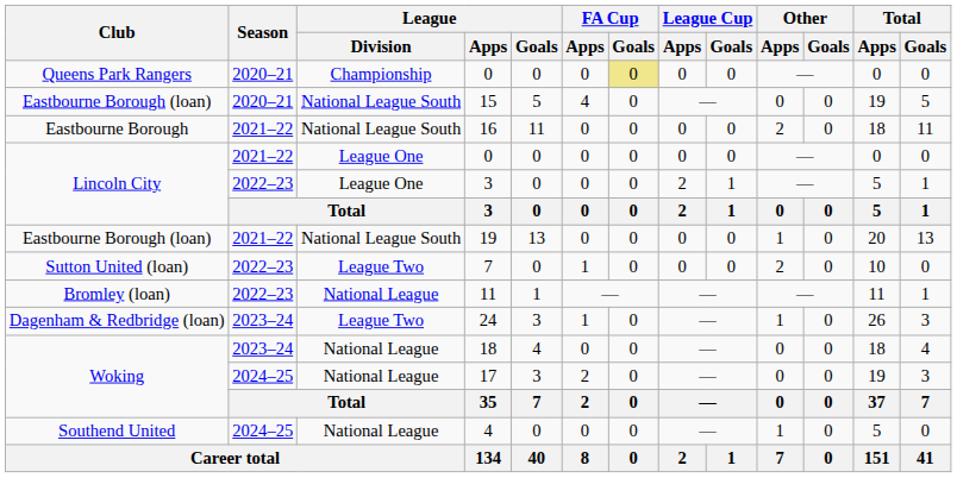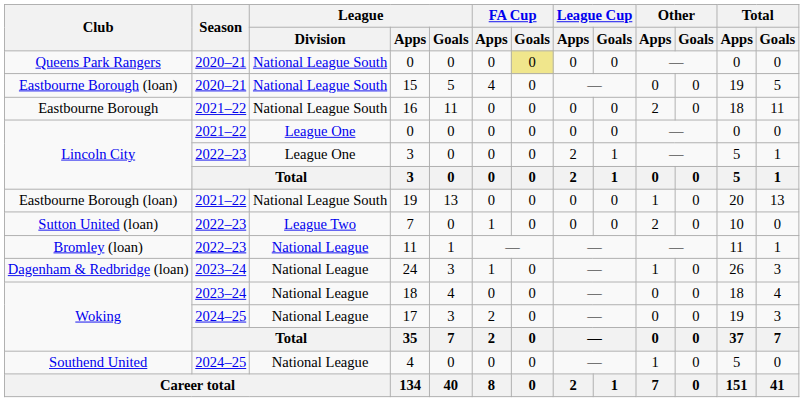 <table class=wikitable style="text-align:center">
 <tr>
 <th rowspan=2>Club</th>
 <th rowspan=2>Season</th>
 <th colspan=3>League</th>
 <th colspan=2><a href='#'>FA Cup</a></th>
 <th colspan=2><a href='#'>League Cup</a></th>
 <th colspan=2>Other</th>
 <th colspan=2>Total</th>
 </tr>
 <tr>
 <th>Division</th>
 <th>Apps</th>
 <th>Goals</th>
 <th>Apps</th>
 <th>Goals</th>
 <th>Apps</th>
 <th>Goals</th>
 <th>Apps</th>
 <th>Goals</th>
 <th>Apps</th>
 <th>Goals</th>
 </tr>
 <tr>
 <td><a href='#'>Queens Park Rangers</a></td>
 <td><a href='#'>2020–21</a></td>
-<td><a href='#'>Championship</a></td>
+<td><a href='#'>National League South</a></td>
 <td>0</td>
 <td>0</td>
 <td>0</td>
 <td style="background: khaki;">0</td>
 <td>0</td>
 <td>0</td>
 <td colspan="2">—</td>
 <td>0</td>
 <td>0</td>
 </tr>
 <tr>
 <td><a href='#'>Eastbourne Borough</a> (loan)</td>
 <td><a href='#'>2020–21</a></td>
 <td><a href='#'>National League South</a></td>
 <td>15</td>
 <td>5</td>
 <td>4</td>
 <td>0</td>
 <td colspan="2">—</td>
 <td>0</td>
 <td>0</td>
 <td>19</td>
 <td>5</td>
 </tr>
 <tr>
 <td>Eastbourne Borough</td>
 <td><a href='#'>2021–22</a></td>
 <td>National League South</td>
 <td>16</td>
 <td>11</td>
 <td>0</td>
 <td>0</td>
 <td>0</td>
 <td>0</td>
 <td>2</td>
 <td>0</td>
 <td>18</td>
 <td>11</td>
 </tr>
 <tr>
 <td rowspan=3><a href='#'>Lincoln City</a></td>
 <td><a href='#'>2021–22</a></td>
 <td><a href='#'>League One</a></td>
 <td>0</td>
 <td>0</td>
 <td>0</td>
 <td>0</td>
 <td>0</td>
 <td>0</td>
 <td colspan="2">—</td>
 <td>0</td>
 <td>0</td>
 </tr>
 <tr>
 <td><a href='#'>2022–23</a></td>
 <td>League One</td>
 <td>3</td>
 <td>0</td>
 <td>0</td>
 <td>0</td>
 <td>2</td>
 <td>1</td>
 <td colspan="2">—</td>
 <td>5</td>
 <td>1</td>
 </tr>
 <tr>
 <th colspan=2>Total</th>
 <th>3</th>
 <th>0</th>
 <th>0</th>
 <th>0</th>
 <th>2</th>
 <th>1</th>
 <th>0</th>
 <th>0</th>
 <th>5</th>
 <th>1</th>
 </tr>
 <tr>
 <td>Eastbourne Borough (loan)</td>
 <td><a href='#'>2021–22</a></td>
 <td>National League South</td>
 <td>19</td>
 <td>13</td>
 <td>0</td>
 <td>0</td>
 <td>0</td>
 <td>0</td>
 <td>1</td>
 <td>0</td>
 <td>20</td>
 <td>13</td>
 </tr>
 <tr>
 <td><a href='#'>Sutton United</a> (loan)</td>
 <td><a href='#'>2022–23</a></td>
 <td><a href='#'>League Two</a></td>
 <td>7</td>
 <td>0</td>
 <td>1</td>
 <td>0</td>
 <td>0</td>
 <td>0</td>
 <td>2</td>
 <td>0</td>
 <td>10</td>
 <td>0</td>
 </tr>
 <tr>
 <td><a href='#'>Bromley</a> (loan)</td>
 <td><a href='#'>2022–23</a></td>
 <td><a href='#'>National League</a></td>
 <td>11</td>
 <td>1</td>
 <td colspan="2">—</td>
 <td colspan="2">—</td>
 <td colspan="2">—</td>
 <td>11</td>
 <td>1</td>
 </tr>
 <tr>
 <td><a href='#'>Dagenham & Redbridge</a> (loan)</td>
 <td><a href='#'>2023–24</a></td>
-<td><a href='#'>League Two</a></td>
+<td>National League</td>
 <td>24</td>
 <td>3</td>
 <td>1</td>
 <td>0</td>
 <td colspan="2">—</td>
 <td>1</td>
 <td>0</td>
 <td>26</td>
 <td>3</td>
 </tr>
 <tr>
 <td rowspan=3><a href='#'>Woking</a></td>
 <td><a href='#'>2023–24</a></td>
 <td>National League</td>
 <td>18</td>
 <td>4</td>
 <td>0</td>
 <td>0</td>
 <td colspan="2">—</td>
 <td>0</td>
 <td>0</td>
 <td>18</td>
 <td>4</td>
 </tr>
 <tr>
 <td><a href='#'>2024–25</a></td>
 <td>National League</td>
 <td>17</td>
 <td>3</td>
 <td>2</td>
 <td>0</td>
 <td colspan="2">—</td>
 <td>0</td>
 <td>0</td>
 <td>19</td>
 <td>3</td>
 </tr>
 <tr>
 <th colspan=2>Total</th>
 <th>35</th>
 <th>7</th>
 <th>2</th>
 <th>0</th>
 <th colspan="2">—</th>
 <th>0</th>
 <th>0</th>
 <th>37</th>
 <th>7</th>
 </tr>
 <tr>
 <td><a href='#'>Southend United</a></td>
 <td><a href='#'>2024–25</a></td>
 <td>National League</td>
 <td>4</td>
 <td>0</td>
 <td>0</td>
 <td>0</td>
 <td colspan="2">—</td>
 <td>1</td>
 <td>0</td>
 <td>5</td>
 <td>0</td>
 </tr>
 <tr>
 <th colspan=3>Career total</th>
 <th>134</th>
 <th>40</th>
 <th>8</th>
 <th>0</th>
 <th>2</th>
 <th>1</th>
 <th>7</th>
 <th>0</th>
 <th>151</th>
 <th>41</th>
 </tr>
 </table>
